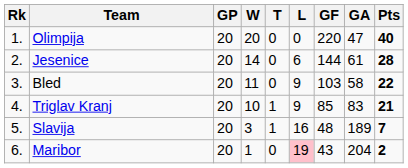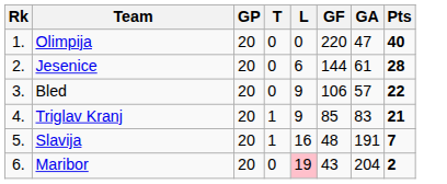 <table class="wikitable" style="text-align:left;">
 <tr>
 <th width=20>Rk</th>
 <th width=200>Team</th>
 <th width=20 abbr="Games Played">GP</th>
-<th width=20 abbr="Won">W</th>
 <th width=20 abbr="Tied">T</th>
 <th width=20 abbr="Lost">L</th>
 <th width=20 abbr="Goals for">GF</th>
 <th width=20 abbr="Goals against">GA</th>
 <th width=20 abbr="Points">Pts</th>
 </tr>
 <tr>
 <td style="text-align:center;">1.</td>
 <td><a href='#'>Olimpija</a></td>
-<td>20</td>
 <td>20</td>
 <td>0</td>
 <td>0</td>
 <td>220</td>
 <td>47</td>
 <td><strong>40</strong></td>
 </tr>
 <tr>
 <td style="text-align:center;">2.</td>
 <td><a href='#'>Jesenice</a></td>
 <td>20</td>
-<td>14</td>
 <td>0</td>
 <td>6</td>
 <td>144</td>
 <td>61</td>
 <td><strong>28</strong></td>
 </tr>
 <tr>
 <td style="text-align:center;">3.</td>
 <td>Bled</td>
 <td>20</td>
-<td>11</td>
 <td>0</td>
 <td>9</td>
-<td>103</td>
-<td>58</td>
+<td>106</td>
+<td>57</td>
 <td><strong>22</strong></td>
 </tr>
 <tr>
 <td style="text-align:center;">4.</td>
 <td><a href='#'>Triglav Kranj</a></td>
 <td>20</td>
-<td>10</td>
 <td>1</td>
 <td>9</td>
 <td>85</td>
 <td>83</td>
 <td><strong>21</strong></td>
 </tr>
 <tr>
 <td style="text-align:center;">5.</td>
 <td><a href='#'>Slavija</a></td>
 <td>20</td>
-<td>3</td>
 <td>1</td>
 <td>16</td>
 <td>48</td>
-<td>189</td>
+<td>191</td>
 <td><strong>7</strong></td>
 </tr>
 <tr>
 <td style="text-align:center;">6.</td>
 <td><a href='#'>Maribor</a></td>
 <td>20</td>
-<td>1</td>
 <td>0</td>
 <td style="background: pink;">19</td>
 <td>43</td>
 <td>204</td>
 <td><strong>2</strong></td>
 </tr>
 </table>
